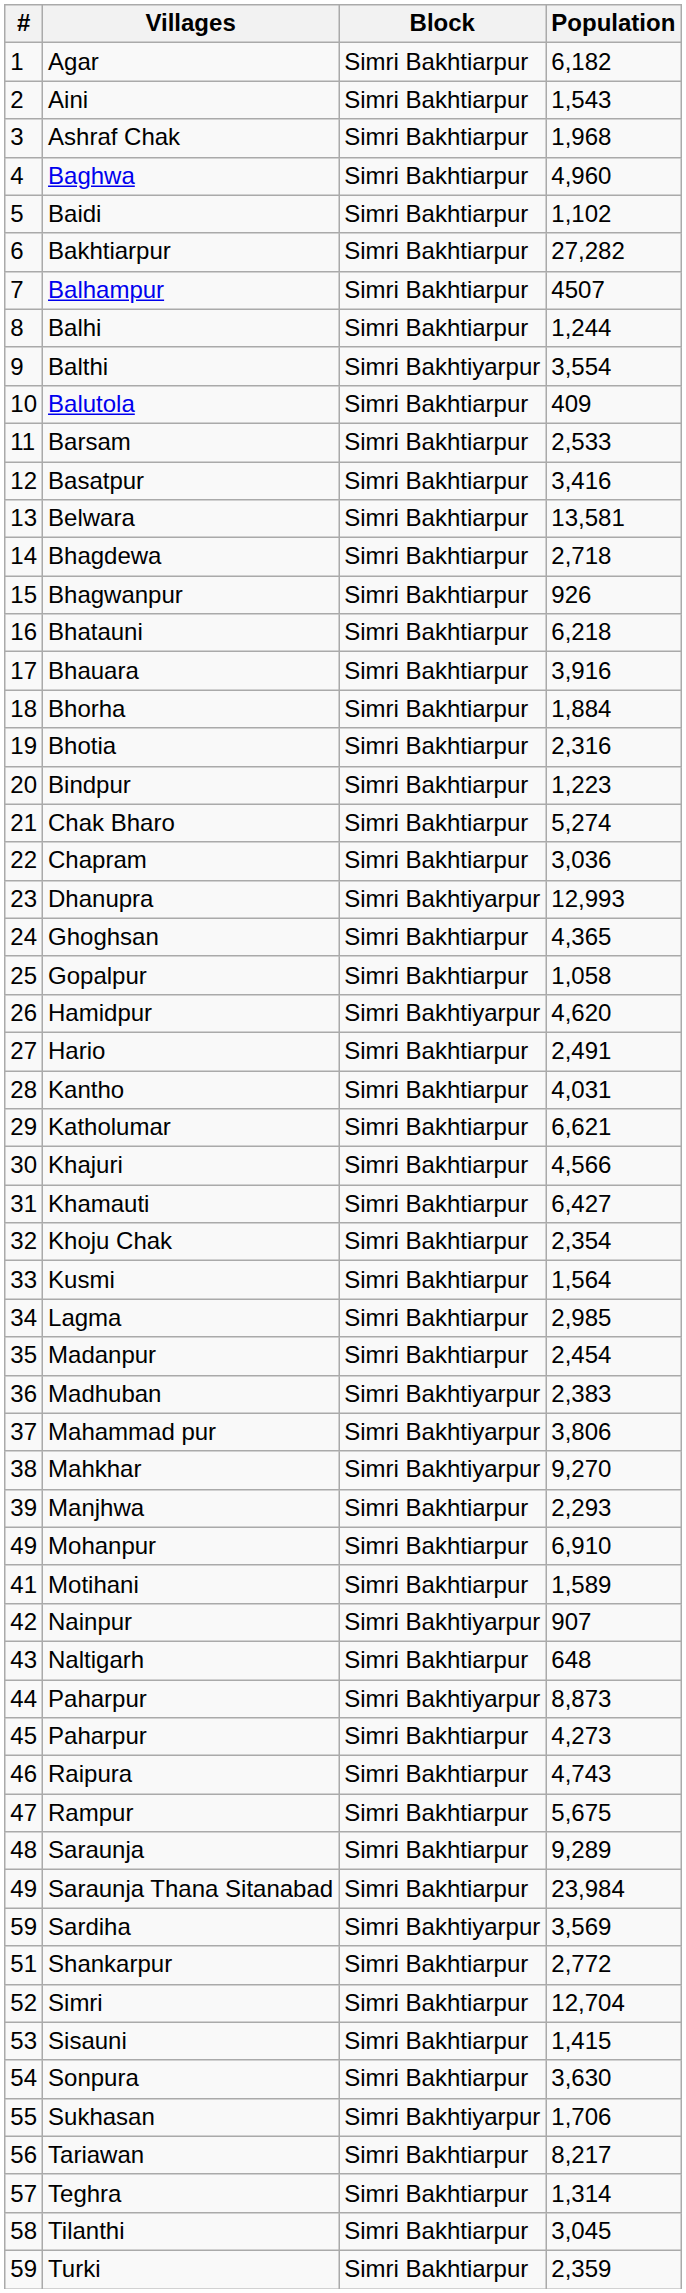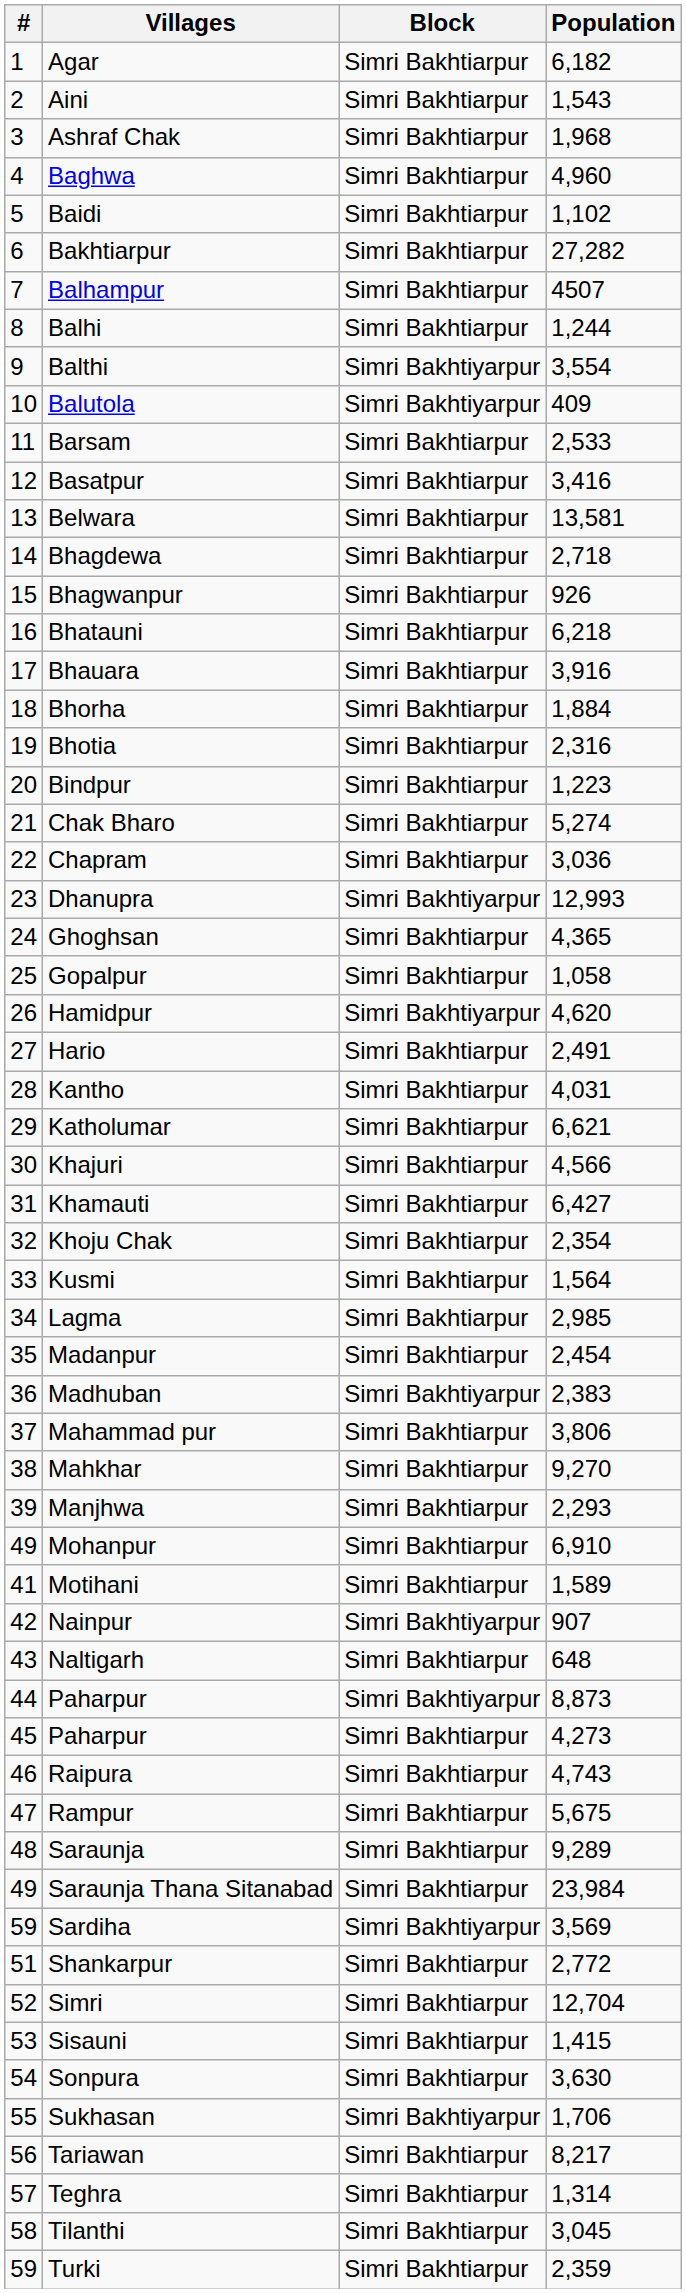 <table class="wikitable">
 <tr>
 <th>#</th>
 <th>Villages</th>
 <th>Block</th>
 <th>Population</th>
 </tr>
 <tr>
 <td>1</td>
 <td>Agar</td>
 <td>Simri Bakhtiarpur</td>
 <td>6,182</td>
 </tr>
 <tr>
 <td>2</td>
 <td>Aini</td>
 <td>Simri Bakhtiarpur</td>
 <td>1,543</td>
 </tr>
 <tr>
 <td>3</td>
 <td>Ashraf Chak</td>
 <td>Simri Bakhtiarpur</td>
 <td>1,968</td>
 </tr>
 <tr>
 <td>4</td>
 <td><a href='#'>Baghwa</a></td>
 <td>Simri Bakhtiarpur</td>
 <td>4,960</td>
 </tr>
 <tr>
 <td>5</td>
 <td>Baidi</td>
 <td>Simri Bakhtiarpur</td>
 <td>1,102</td>
 </tr>
 <tr>
 <td>6</td>
 <td>Bakhtiarpur</td>
 <td>Simri Bakhtiarpur</td>
 <td>27,282</td>
 </tr>
 <tr>
 <td>7</td>
 <td><a href='#'>Balhampur</a></td>
 <td>Simri Bakhtiarpur</td>
 <td>4507</td>
 </tr>
 <tr>
 <td>8</td>
 <td>Balhi</td>
 <td>Simri Bakhtiarpur</td>
 <td>1,244</td>
 </tr>
 <tr>
 <td>9</td>
 <td>Balthi</td>
 <td>Simri Bakhtiyarpur</td>
 <td>3,554</td>
 </tr>
 <tr>
 <td>10</td>
 <td><a href='#'>Balutola</a></td>
-<td>Simri Bakhtiarpur</td>
+<td>Simri Bakhtiyarpur</td>
 <td>409</td>
 </tr>
 <tr>
 <td>11</td>
 <td>Barsam</td>
 <td>Simri Bakhtiarpur</td>
 <td>2,533</td>
 </tr>
 <tr>
 <td>12</td>
 <td>Basatpur</td>
 <td>Simri Bakhtiarpur</td>
 <td>3,416</td>
 </tr>
 <tr>
 <td>13</td>
 <td>Belwara</td>
 <td>Simri Bakhtiarpur</td>
 <td>13,581</td>
 </tr>
 <tr>
 <td>14</td>
 <td>Bhagdewa</td>
 <td>Simri Bakhtiarpur</td>
 <td>2,718</td>
 </tr>
 <tr>
 <td>15</td>
 <td>Bhagwanpur</td>
 <td>Simri Bakhtiarpur</td>
 <td>926</td>
 </tr>
 <tr>
 <td>16</td>
 <td>Bhatauni</td>
 <td>Simri Bakhtiarpur</td>
 <td>6,218</td>
 </tr>
 <tr>
 <td>17</td>
 <td>Bhauara</td>
 <td>Simri Bakhtiarpur</td>
 <td>3,916</td>
 </tr>
 <tr>
 <td>18</td>
 <td>Bhorha</td>
 <td>Simri Bakhtiarpur</td>
 <td>1,884</td>
 </tr>
 <tr>
 <td>19</td>
 <td>Bhotia</td>
 <td>Simri Bakhtiarpur</td>
 <td>2,316</td>
 </tr>
 <tr>
 <td>20</td>
 <td>Bindpur</td>
 <td>Simri Bakhtiarpur</td>
 <td>1,223</td>
 </tr>
 <tr>
 <td>21</td>
 <td>Chak Bharo</td>
 <td>Simri Bakhtiarpur</td>
 <td>5,274</td>
 </tr>
 <tr>
 <td>22</td>
 <td>Chapram</td>
 <td>Simri Bakhtiarpur</td>
 <td>3,036</td>
 </tr>
 <tr>
 <td>23</td>
 <td>Dhanupra</td>
 <td>Simri Bakhtiyarpur</td>
 <td>12,993</td>
 </tr>
 <tr>
 <td>24</td>
 <td>Ghoghsan</td>
 <td>Simri Bakhtiarpur</td>
 <td>4,365</td>
 </tr>
 <tr>
 <td>25</td>
 <td>Gopalpur</td>
 <td>Simri Bakhtiarpur</td>
 <td>1,058</td>
 </tr>
 <tr>
 <td>26</td>
 <td>Hamidpur</td>
 <td>Simri Bakhtiyarpur</td>
 <td>4,620</td>
 </tr>
 <tr>
 <td>27</td>
 <td>Hario</td>
 <td>Simri Bakhtiarpur</td>
 <td>2,491</td>
 </tr>
 <tr>
 <td>28</td>
 <td>Kantho</td>
 <td>Simri Bakhtiarpur</td>
 <td>4,031</td>
 </tr>
 <tr>
 <td>29</td>
 <td>Katholumar</td>
 <td>Simri Bakhtiarpur</td>
 <td>6,621</td>
 </tr>
 <tr>
 <td>30</td>
 <td>Khajuri</td>
 <td>Simri Bakhtiarpur</td>
 <td>4,566</td>
 </tr>
 <tr>
 <td>31</td>
 <td>Khamauti</td>
 <td>Simri Bakhtiarpur</td>
 <td>6,427</td>
 </tr>
 <tr>
 <td>32</td>
 <td>Khoju Chak</td>
 <td>Simri Bakhtiarpur</td>
 <td>2,354</td>
 </tr>
 <tr>
 <td>33</td>
 <td>Kusmi</td>
 <td>Simri Bakhtiarpur</td>
 <td>1,564</td>
 </tr>
 <tr>
 <td>34</td>
 <td>Lagma</td>
 <td>Simri Bakhtiarpur</td>
 <td>2,985</td>
 </tr>
 <tr>
 <td>35</td>
 <td>Madanpur</td>
 <td>Simri Bakhtiarpur</td>
 <td>2,454</td>
 </tr>
 <tr>
 <td>36</td>
 <td>Madhuban</td>
 <td>Simri Bakhtiyarpur</td>
 <td>2,383</td>
 </tr>
 <tr>
 <td>37</td>
 <td>Mahammad pur</td>
-<td>Simri Bakhtiyarpur</td>
+<td>Simri Bakhtiarpur</td>
 <td>3,806</td>
 </tr>
 <tr>
 <td>38</td>
 <td>Mahkhar</td>
-<td>Simri Bakhtiyarpur</td>
+<td>Simri Bakhtiarpur</td>
 <td>9,270</td>
 </tr>
 <tr>
 <td>39</td>
 <td>Manjhwa</td>
 <td>Simri Bakhtiarpur</td>
 <td>2,293</td>
 </tr>
 <tr>
 <td>49</td>
 <td>Mohanpur</td>
 <td>Simri Bakhtiarpur</td>
 <td>6,910</td>
 </tr>
 <tr>
 <td>41</td>
 <td>Motihani</td>
 <td>Simri Bakhtiarpur</td>
 <td>1,589</td>
 </tr>
 <tr>
 <td>42</td>
 <td>Nainpur</td>
 <td>Simri Bakhtiyarpur</td>
 <td>907</td>
 </tr>
 <tr>
 <td>43</td>
 <td>Naltigarh</td>
 <td>Simri Bakhtiarpur</td>
 <td>648</td>
 </tr>
 <tr>
 <td>44</td>
 <td>Paharpur</td>
 <td>Simri Bakhtiyarpur</td>
 <td>8,873</td>
 </tr>
 <tr>
 <td>45</td>
 <td>Paharpur</td>
 <td>Simri Bakhtiarpur</td>
 <td>4,273</td>
 </tr>
 <tr>
 <td>46</td>
 <td>Raipura</td>
 <td>Simri Bakhtiarpur</td>
 <td>4,743</td>
 </tr>
 <tr>
 <td>47</td>
 <td>Rampur</td>
 <td>Simri Bakhtiarpur</td>
 <td>5,675</td>
 </tr>
 <tr>
 <td>48</td>
 <td>Saraunja</td>
 <td>Simri Bakhtiarpur</td>
 <td>9,289</td>
 </tr>
 <tr>
 <td>49</td>
 <td>Saraunja Thana Sitanabad</td>
 <td>Simri Bakhtiarpur</td>
 <td>23,984</td>
 </tr>
 <tr>
 <td>59</td>
 <td>Sardiha</td>
 <td>Simri Bakhtiyarpur</td>
 <td>3,569</td>
 </tr>
 <tr>
 <td>51</td>
 <td>Shankarpur</td>
 <td>Simri Bakhtiarpur</td>
 <td>2,772</td>
 </tr>
 <tr>
 <td>52</td>
 <td>Simri</td>
 <td>Simri Bakhtiarpur</td>
 <td>12,704</td>
 </tr>
 <tr>
 <td>53</td>
 <td>Sisauni</td>
 <td>Simri Bakhtiarpur</td>
 <td>1,415</td>
 </tr>
 <tr>
 <td>54</td>
 <td>Sonpura</td>
 <td>Simri Bakhtiarpur</td>
 <td>3,630</td>
 </tr>
 <tr>
 <td>55</td>
 <td>Sukhasan</td>
 <td>Simri Bakhtiyarpur</td>
 <td>1,706</td>
 </tr>
 <tr>
 <td>56</td>
 <td>Tariawan</td>
 <td>Simri Bakhtiarpur</td>
 <td>8,217</td>
 </tr>
 <tr>
 <td>57</td>
 <td>Teghra</td>
 <td>Simri Bakhtiarpur</td>
 <td>1,314</td>
 </tr>
 <tr>
 <td>58</td>
 <td>Tilanthi</td>
 <td>Simri Bakhtiarpur</td>
 <td>3,045</td>
 </tr>
 <tr>
 <td>59</td>
 <td>Turki</td>
 <td>Simri Bakhtiarpur</td>
 <td>2,359</td>
 </tr>
 </table>
